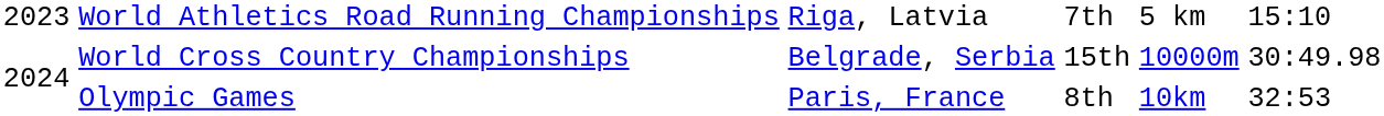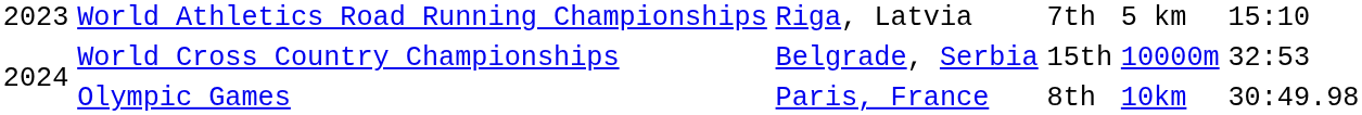 <table>
 <tr>
 <td>2023</td>
 <td><a href='#'>World Athletics Road Running Championships</a></td>
 <td><a href='#'>Riga</a>, Latvia</td>
 <td>7th</td>
 <td>5 km</td>
 <td>15:10</td>
 </tr>
 <tr>
 <td rowspan=2>2024</td>
 <td><a href='#'>World Cross Country Championships</a></td>
 <td><a href='#'>Belgrade</a>, <a href='#'>Serbia</a></td>
 <td>15th</td>
 <td><a href='#'>10000m</a></td>
-<td>30:49.98</td>
+<td>32:53</td>
 </tr>
 <tr>
 <td><a href='#'>Olympic Games</a></td>
 <td><a href='#'>Paris, France</a></td>
 <td>8th</td>
 <td><a href='#'>10km</a></td>
-<td>32:53</td>
+<td>30:49.98</td>
 </tr>
 </table>
